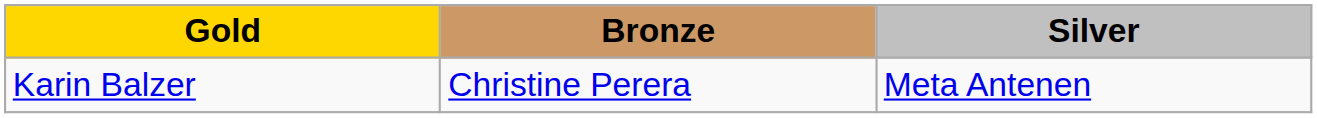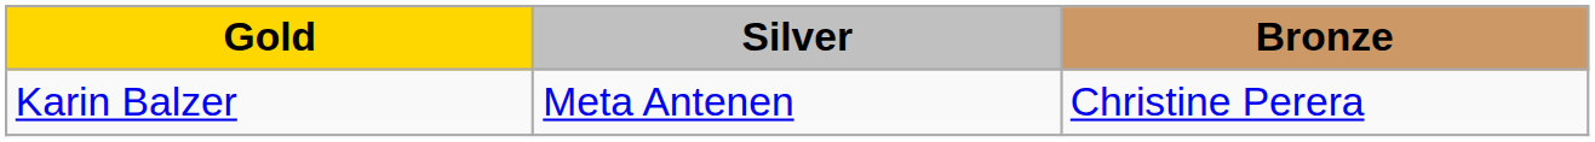 <table class="wikitable" style="text-align:left">
 <tr align="center">
 <td width=200 bgcolor=gold><strong>Gold</strong></td>
+<td width=200 bgcolor=silver><strong>Silver</strong></td>
 <td width=200 bgcolor=CC9966><strong>Bronze</strong></td>
-<td width=200 bgcolor=silver><strong>Silver</strong></td>
 </tr>
 <tr>
 <td><a href='#'>Karin Balzer</a><br><em></em></td>
+<td><a href='#'>Meta Antenen</a><br><em></em></td>
 <td><a href='#'>Christine Perera</a><br><em></em></td>
-<td><a href='#'>Meta Antenen</a><br><em></em></td>
 </tr>
 </table>
